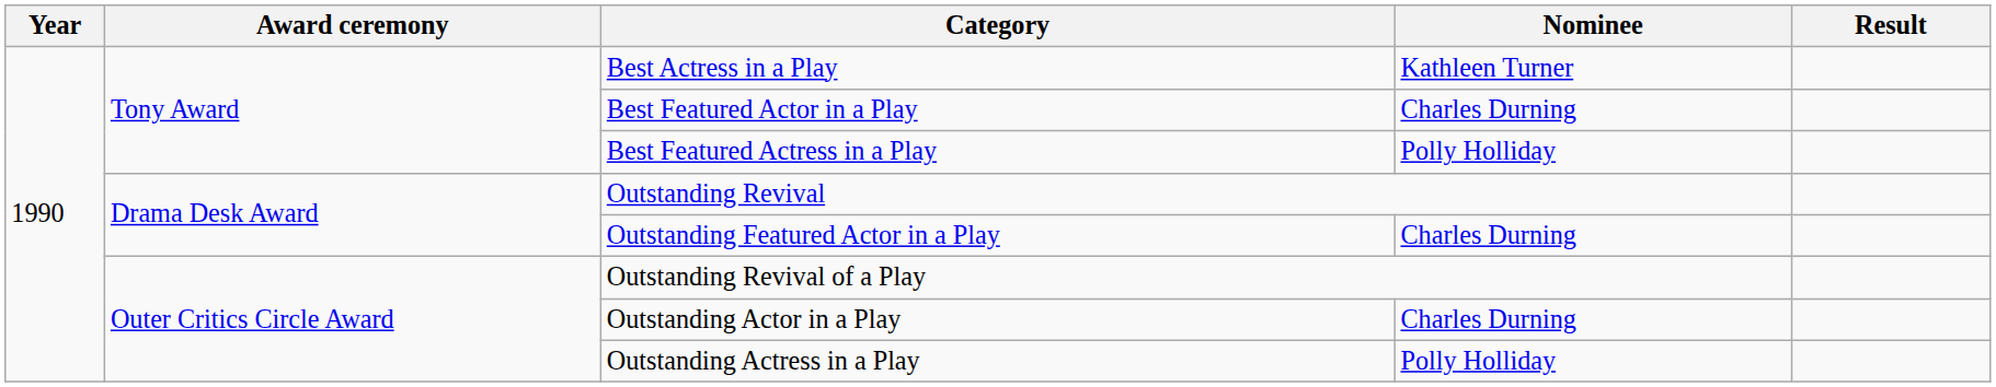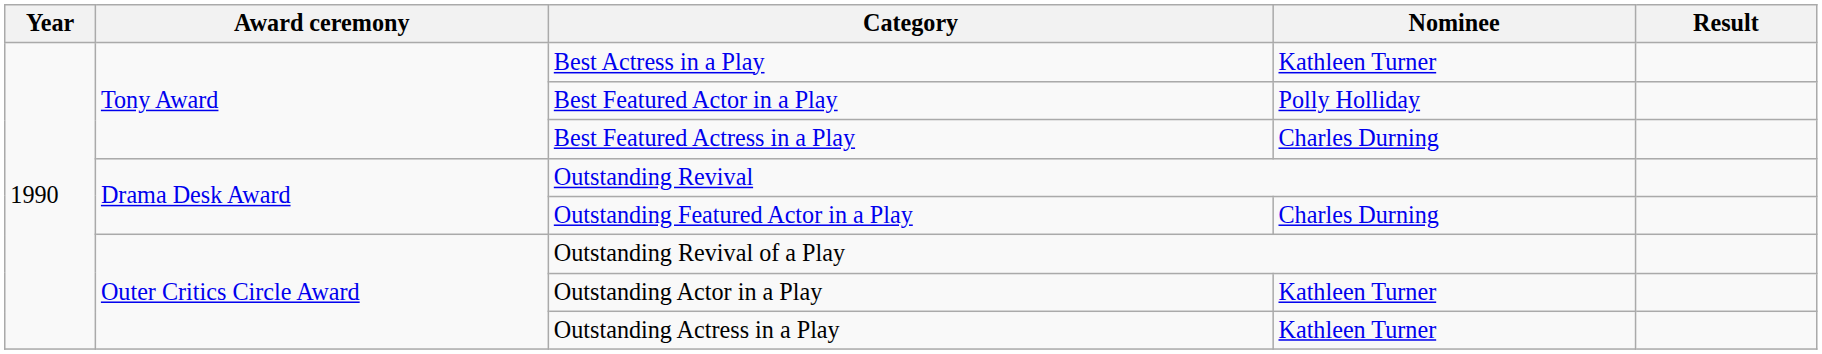 <table class="wikitable" width="95%">
 <tr>
 <th width="5%">Year</th>
 <th width="25%">Award ceremony</th>
 <th width="40%">Category</th>
 <th width="20%">Nominee</th>
 <th width="10%">Result</th>
 </tr>
 <tr>
 <td rowspan="8">1990</td>
 <td rowspan="3"><a href='#'>Tony Award</a></td>
 <td><a href='#'>Best Actress in a Play</a></td>
 <td><a href='#'>Kathleen Turner</a></td>
 <td></td>
 </tr>
 <tr>
 <td><a href='#'>Best Featured Actor in a Play</a></td>
-<td><a href='#'>Charles Durning</a></td>
+<td><a href='#'>Polly Holliday</a></td>
 <td></td>
 </tr>
 <tr>
 <td><a href='#'>Best Featured Actress in a Play</a></td>
-<td><a href='#'>Polly Holliday</a></td>
+<td><a href='#'>Charles Durning</a></td>
 <td></td>
 </tr>
 <tr>
 <td rowspan="2"><a href='#'>Drama Desk Award</a></td>
 <td colspan="2"><a href='#'>Outstanding Revival</a></td>
 <td></td>
 </tr>
 <tr>
 <td><a href='#'>Outstanding Featured Actor in a Play</a></td>
 <td><a href='#'>Charles Durning</a></td>
 <td></td>
 </tr>
 <tr>
 <td rowspan="3"><a href='#'>Outer Critics Circle Award</a></td>
 <td colspan="2">Outstanding Revival of a Play</td>
 <td></td>
 </tr>
 <tr>
 <td>Outstanding Actor in a Play</td>
-<td><a href='#'>Charles Durning</a></td>
+<td><a href='#'>Kathleen Turner</a></td>
 <td></td>
 </tr>
 <tr>
 <td>Outstanding Actress in a Play</td>
-<td><a href='#'>Polly Holliday</a></td>
+<td><a href='#'>Kathleen Turner</a></td>
 <td></td>
 </tr>
 </table>
